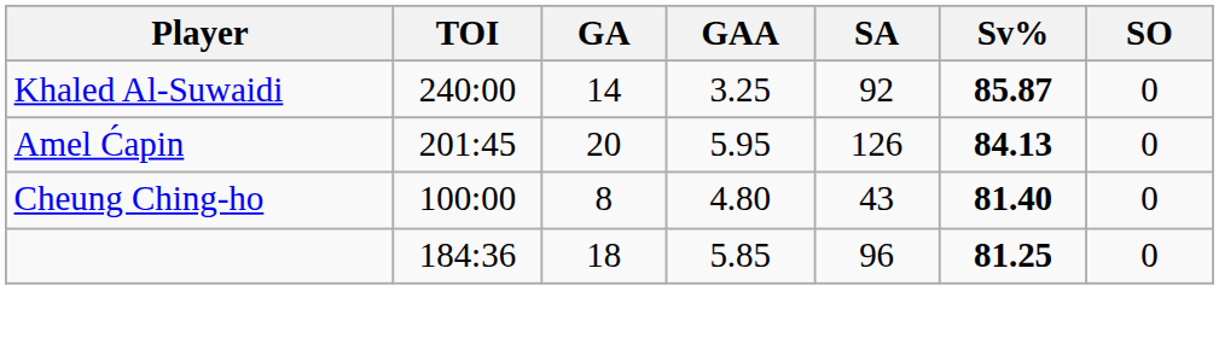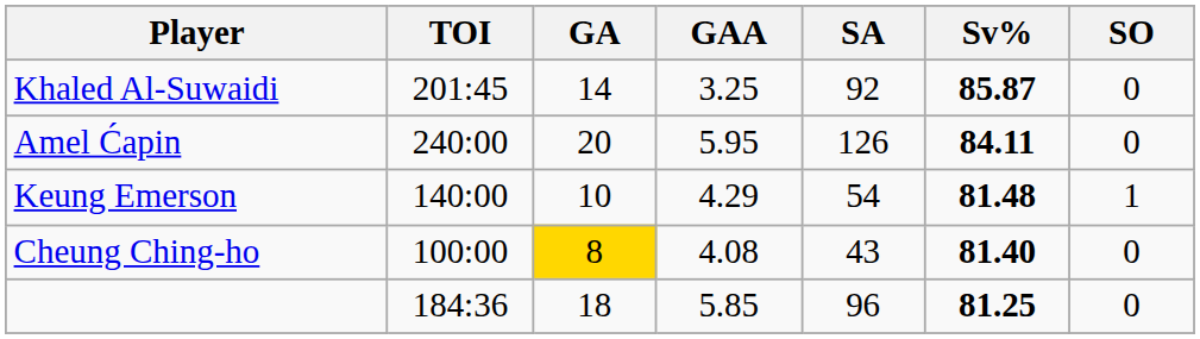 <table class="wikitable sortable" style="text-align:center;">
 <tr>
 <th style="width:170px;">Player</th>
 <th style="width:60px;">TOI</th>
 <th style="width:50px;">GA</th>
 <th style="width:60px;">GAA</th>
 <th style="width:50px;">SA</th>
 <th style="width:60px;">Sv%</th>
 <th style="width:50px;">SO</th>
 </tr>
 <tr>
 <td style="text-align:left;"> <a href='#'>Khaled Al-Suwaidi</a></td>
-<td>240:00</td>
+<td>201:45</td>
 <td>14</td>
 <td>3.25</td>
 <td>92</td>
 <td><strong>85.87</strong></td>
 <td>0</td>
 </tr>
 <tr>
 <td style="text-align:left;"> <a href='#'>Amel Ćapin</a></td>
-<td>201:45</td>
+<td>240:00</td>
 <td>20</td>
 <td>5.95</td>
 <td>126</td>
-<td><strong>84.13</strong></td>
+<td><strong>84.11</strong></td>
 <td>0</td>
+</tr>
+<tr>
+<td style="text-align:left;"> <a href='#'>Keung Emerson</a></td>
+<td>140:00</td>
+<td>10</td>
+<td>4.29</td>
+<td>54</td>
+<td><strong>81.48</strong></td>
+<td>1</td>
 </tr>
 <tr>
 <td style="text-align:left;"> <a href='#'>Cheung Ching-ho</a></td>
 <td>100:00</td>
-<td>8</td>
-<td>4.80</td>
+<td style="background: gold;">8</td>
+<td>4.08</td>
 <td>43</td>
 <td><strong>81.40</strong></td>
 <td>0</td>
 </tr>
 <tr>
 <td style="text-align:left;"></td>
 <td>184:36</td>
 <td>18</td>
 <td>5.85</td>
 <td>96</td>
 <td><strong>81.25</strong></td>
 <td>0</td>
 </tr>
 </table>
